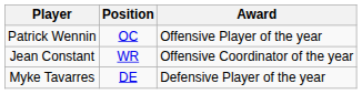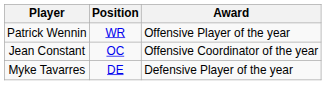 <table class="wikitable">
 <tr>
 <th>Player</th>
 <th>Position</th>
 <th>Award</th>
 </tr>
 <tr>
 <td align="center">Patrick Wennin </td>
-<td align="center"><a href='#'>OC</a></td>
+<td align="center"><a href='#'>WR</a></td>
 <td>Offensive Player of the year</td>
 </tr>
 <tr>
 <td align="center">Jean Constant </td>
-<td align="center"><a href='#'>WR</a></td>
+<td align="center"><a href='#'>OC</a></td>
 <td>Offensive Coordinator of the year</td>
 </tr>
 <tr>
 <td align="center">Myke Tavarres </td>
 <td align="center"><a href='#'>DE</a></td>
 <td>Defensive Player of the year</td>
 </tr>
 </table>
